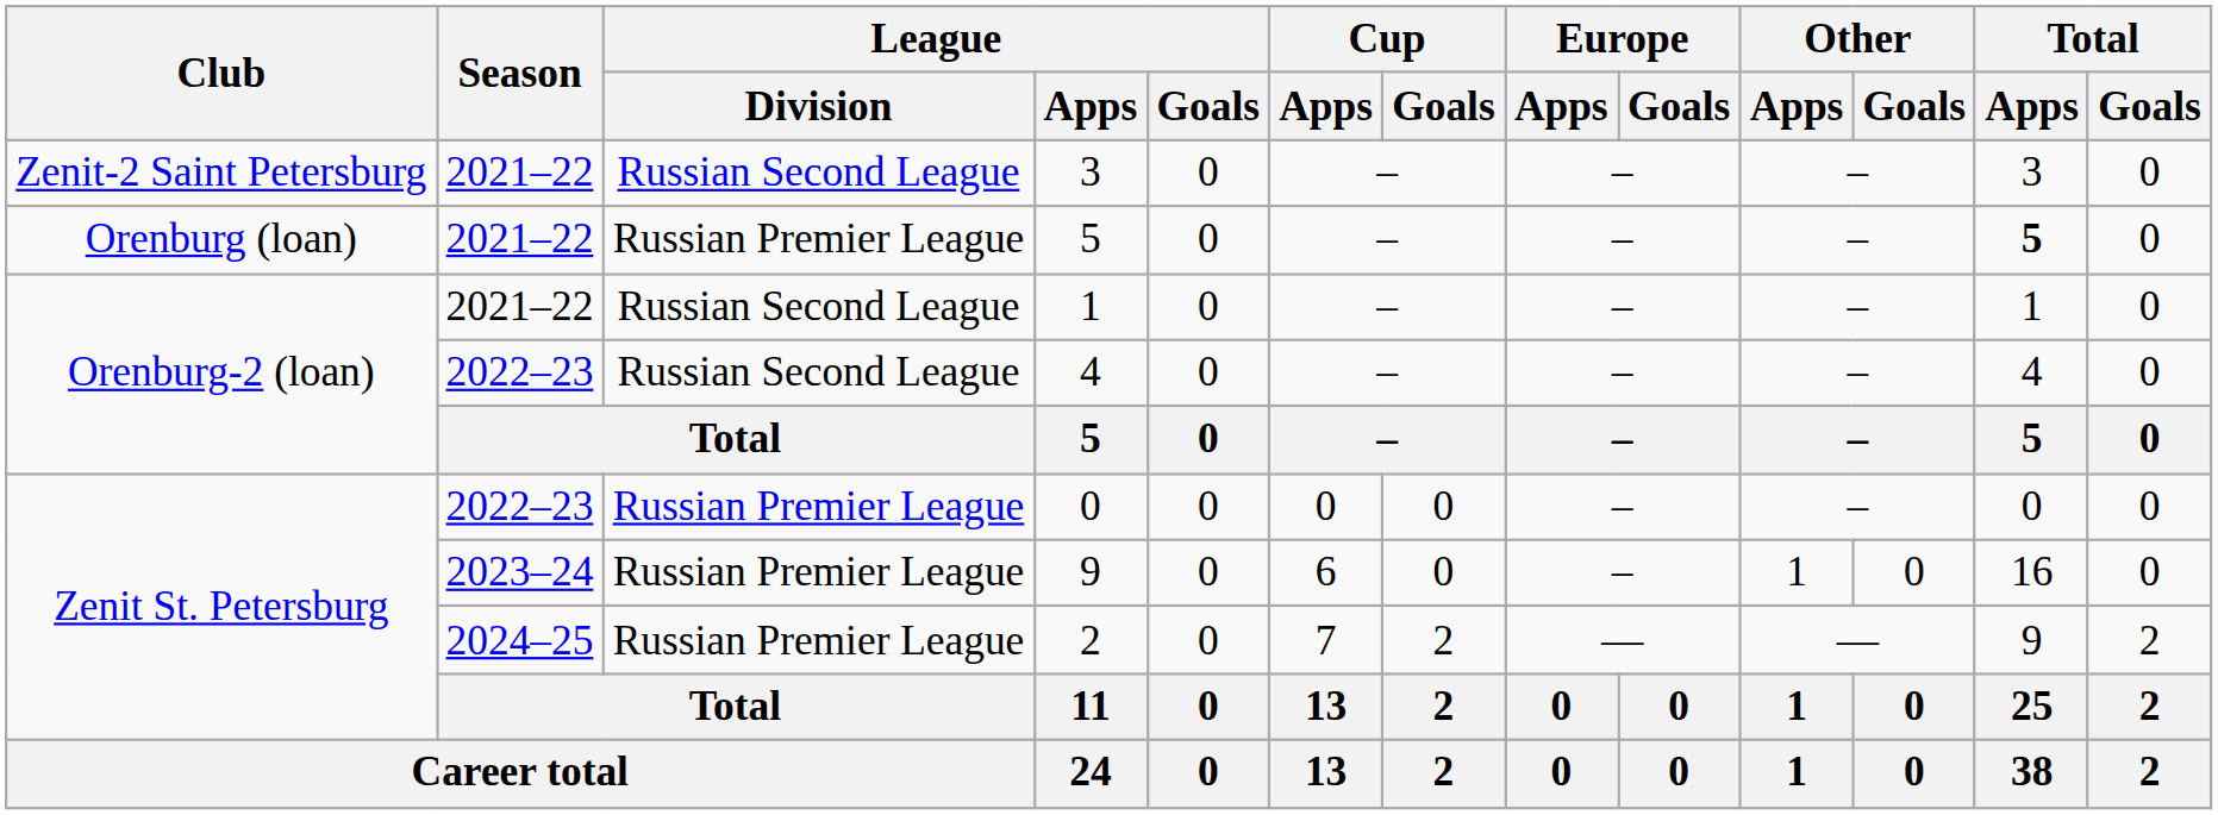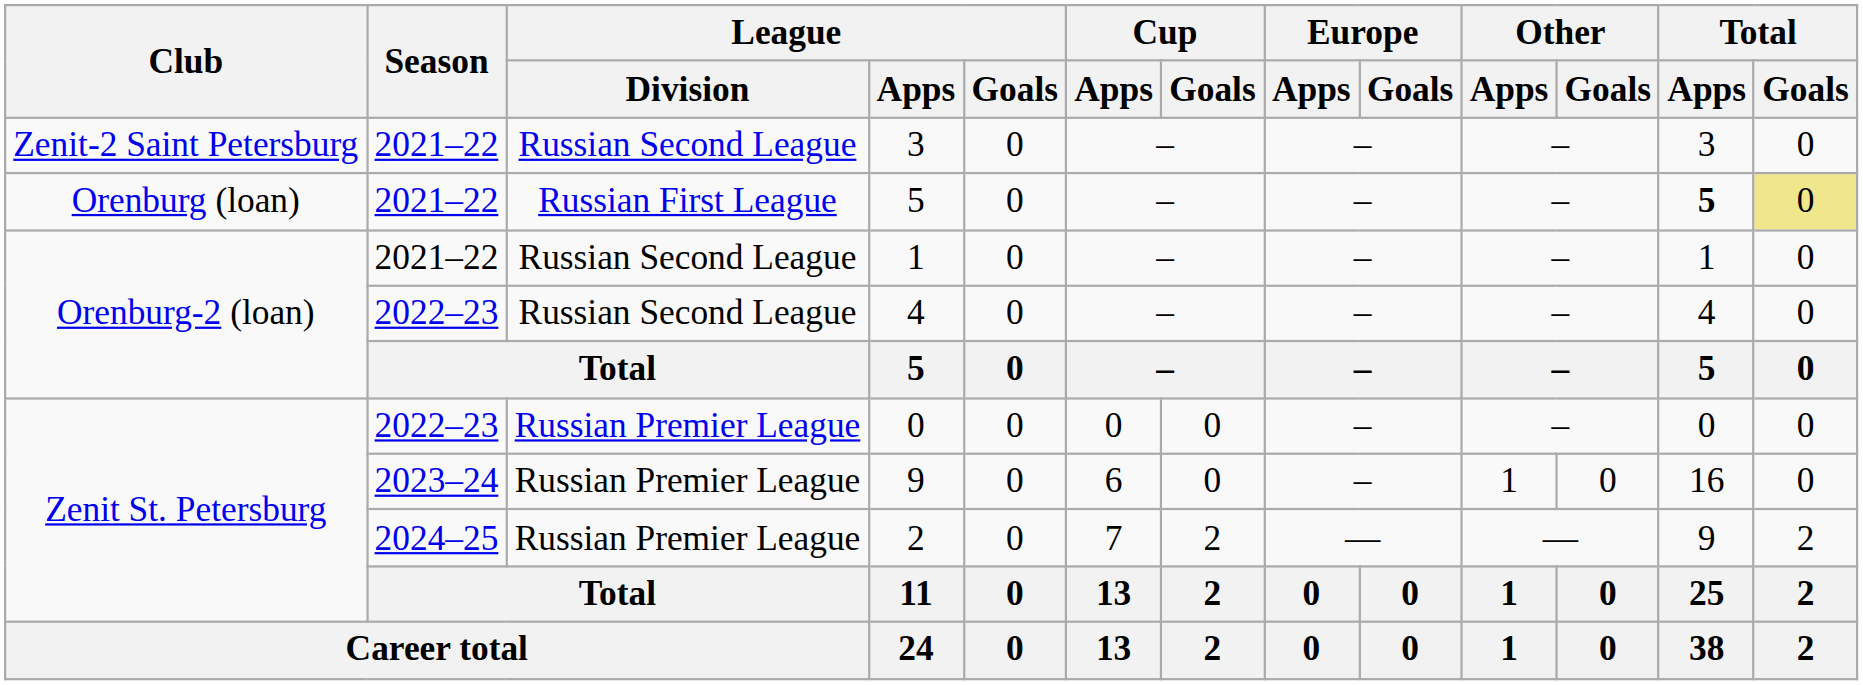 <table class="wikitable" style="text-align: center;">
 <tr>
 <th rowspan="2">Club</th>
 <th rowspan="2">Season</th>
 <th colspan="3">League</th>
 <th colspan="2">Cup</th>
 <th colspan="2">Europe</th>
 <th colspan="2">Other</th>
 <th colspan="2">Total</th>
 </tr>
 <tr>
 <th>Division</th>
 <th>Apps</th>
 <th>Goals</th>
 <th>Apps</th>
 <th>Goals</th>
 <th>Apps</th>
 <th>Goals</th>
 <th>Apps</th>
 <th>Goals</th>
 <th>Apps</th>
 <th>Goals</th>
 </tr>
 <tr>
 <td><a href='#'>Zenit-2 Saint Petersburg</a></td>
 <td><a href='#'>2021–22</a></td>
 <td><a href='#'>Russian Second League</a></td>
 <td>3</td>
 <td>0</td>
 <td colspan=2>–</td>
 <td colspan=2>–</td>
 <td colspan=2>–</td>
 <td>3</td>
 <td>0</td>
 </tr>
 <tr>
 <td><a href='#'>Orenburg</a> (loan)</td>
 <td><a href='#'>2021–22</a></td>
-<td>Russian Premier League</td>
+<td><a href='#'>Russian First League</a></td>
 <td>5</td>
 <td>0</td>
 <td colspan=2>–</td>
 <td colspan=2>–</td>
 <td colspan=2>–</td>
 <td><strong>5</strong></td>
-<td>0</td>
+<td style="background: khaki;">0</td>
 </tr>
 <tr>
 <td rowspan="3"><a href='#'>Orenburg-2</a> (loan)</td>
 <td>2021–22</td>
 <td>Russian Second League</td>
 <td>1</td>
 <td>0</td>
 <td colspan=2>–</td>
 <td colspan=2>–</td>
 <td colspan=2>–</td>
 <td>1</td>
 <td>0</td>
 </tr>
 <tr>
 <td><a href='#'>2022–23</a></td>
 <td>Russian Second League</td>
 <td>4</td>
 <td>0</td>
 <td colspan=2>–</td>
 <td colspan=2>–</td>
 <td colspan=2>–</td>
 <td>4</td>
 <td>0</td>
 </tr>
 <tr>
 <th colspan="2">Total</th>
 <th>5</th>
 <th>0</th>
 <th colspan=2>–</th>
 <th colspan=2>–</th>
 <th colspan=2>–</th>
 <th>5</th>
 <th>0</th>
 </tr>
 <tr>
 <td rowspan="4"><a href='#'>Zenit St. Petersburg</a></td>
 <td><a href='#'>2022–23</a></td>
 <td><a href='#'>Russian Premier League</a></td>
 <td>0</td>
 <td>0</td>
 <td>0</td>
 <td>0</td>
 <td colspan=2>–</td>
 <td colspan=2>–</td>
 <td>0</td>
 <td>0</td>
 </tr>
 <tr>
 <td><a href='#'>2023–24</a></td>
 <td>Russian Premier League</td>
 <td>9</td>
 <td>0</td>
 <td>6</td>
 <td>0</td>
 <td colspan=2>–</td>
 <td>1</td>
 <td>0</td>
 <td>16</td>
 <td>0</td>
 </tr>
 <tr>
 <td><a href='#'>2024–25</a></td>
 <td>Russian Premier League</td>
 <td>2</td>
 <td>0</td>
 <td>7</td>
 <td>2</td>
 <td colspan="2">—</td>
 <td colspan="2">—</td>
 <td>9</td>
 <td>2</td>
 </tr>
 <tr>
 <th colspan="2">Total</th>
 <th>11</th>
 <th>0</th>
 <th>13</th>
 <th>2</th>
 <th>0</th>
 <th>0</th>
 <th>1</th>
 <th>0</th>
 <th>25</th>
 <th>2</th>
 </tr>
 <tr>
 <th colspan="3">Career total</th>
 <th>24</th>
 <th>0</th>
 <th>13</th>
 <th>2</th>
 <th>0</th>
 <th>0</th>
 <th>1</th>
 <th>0</th>
 <th>38</th>
 <th>2</th>
 </tr>
 </table>
